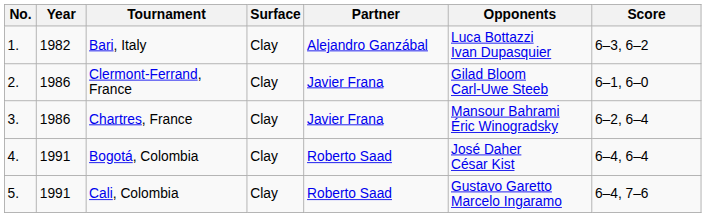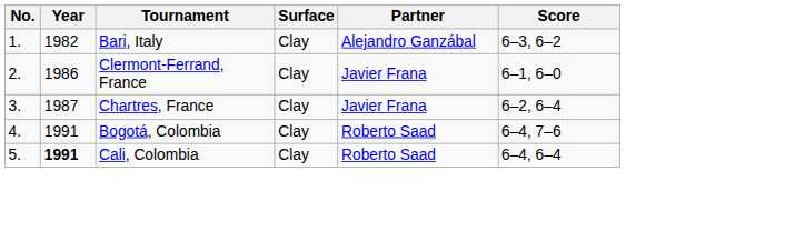 <table class="sortable wikitable">
 <tr>
 <th width=30>No.</th>
 <th width=50>Year</th>
 <th width=180>Tournament</th>
 <th width=50>Surface</th>
 <th style="width:160px">Partner</th>
-<th style="width:160px">Opponents</th>
 <th style="width:120px" class="unsortable">Score</th>
 </tr>
 <tr>
 <td>1.</td>
 <td>1982</td>
 <td><a href='#'>Bari</a>, Italy</td>
 <td>Clay</td>
 <td> <a href='#'>Alejandro Ganzábal</a></td>
-<td> <a href='#'>Luca Bottazzi</a><br> <a href='#'>Ivan Dupasquier</a></td>
 <td>6–3, 6–2</td>
 </tr>
 <tr>
 <td>2.</td>
 <td>1986</td>
 <td><a href='#'>Clermont-Ferrand</a>, France</td>
 <td>Clay</td>
 <td> <a href='#'>Javier Frana</a></td>
-<td> <a href='#'>Gilad Bloom</a><br> <a href='#'>Carl-Uwe Steeb</a></td>
 <td>6–1, 6–0</td>
 </tr>
 <tr>
 <td>3.</td>
-<td>1986</td>
+<td>1987</td>
 <td><a href='#'>Chartres</a>, France</td>
 <td>Clay</td>
 <td> <a href='#'>Javier Frana</a></td>
-<td> <a href='#'>Mansour Bahrami</a><br> <a href='#'>Éric Winogradsky</a></td>
 <td>6–2, 6–4</td>
 </tr>
 <tr>
 <td>4.</td>
 <td>1991</td>
 <td><a href='#'>Bogotá</a>, Colombia</td>
 <td>Clay</td>
 <td> <a href='#'>Roberto Saad</a></td>
-<td> <a href='#'>José Daher</a><br> <a href='#'>César Kist</a></td>
-<td>6–4, 6–4</td>
+<td>6–4, 7–6</td>
 </tr>
 <tr>
 <td>5.</td>
-<td>1991</td>
+<td><strong>1991</strong></td>
 <td><a href='#'>Cali</a>, Colombia</td>
 <td>Clay</td>
 <td> <a href='#'>Roberto Saad</a></td>
-<td> <a href='#'>Gustavo Garetto</a><br> <a href='#'>Marcelo Ingaramo</a></td>
-<td>6–4, 7–6</td>
+<td>6–4, 6–4</td>
 </tr>
 </table>
